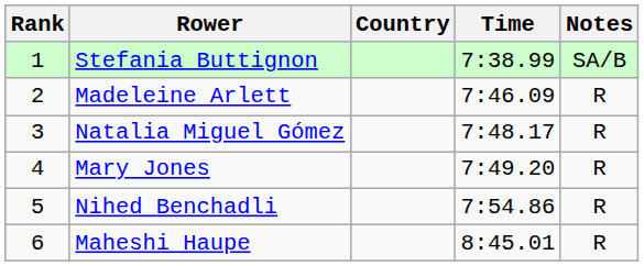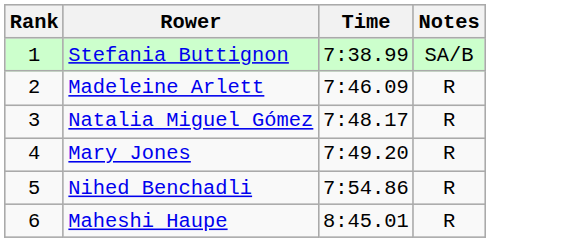 <table class="wikitable" style="text-align:center">
 <tr>
 <th>Rank</th>
 <th>Rower</th>
-<th>Country</th>
 <th>Time</th>
 <th>Notes</th>
 </tr>
 <tr bgcolor=ccffcc>
 <td>1</td>
 <td align="left"><a href='#'>Stefania Buttignon</a></td>
-<td align="left"></td>
 <td>7:38.99</td>
 <td>SA/B</td>
 </tr>
 <tr>
 <td>2</td>
 <td align="left"><a href='#'>Madeleine Arlett</a></td>
-<td align="left"></td>
 <td>7:46.09</td>
 <td>R</td>
 </tr>
 <tr>
 <td>3</td>
 <td align="left"><a href='#'>Natalia Miguel Gómez</a></td>
-<td align="left"></td>
 <td>7:48.17</td>
 <td>R</td>
 </tr>
 <tr>
 <td>4</td>
 <td align="left"><a href='#'>Mary Jones</a></td>
-<td align="left"></td>
 <td>7:49.20</td>
 <td>R</td>
 </tr>
 <tr>
 <td>5</td>
 <td align="left"><a href='#'>Nihed Benchadli</a></td>
-<td align="left"></td>
 <td>7:54.86</td>
 <td>R</td>
 </tr>
 <tr>
 <td>6</td>
 <td align="left"><a href='#'>Maheshi Haupe</a></td>
-<td align="left"></td>
 <td>8:45.01</td>
 <td>R</td>
 </tr>
 </table>
